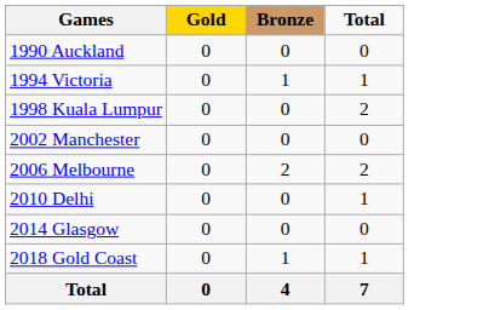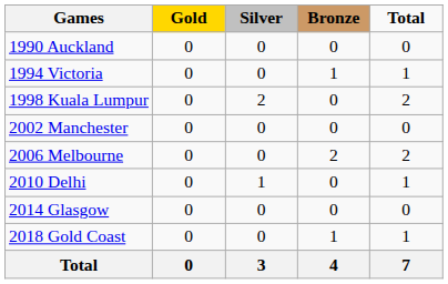 <table class="wikitable" style="text-align:center">
 <tr>
 <th>Games</th>
 <td width=60 bgcolor=gold><strong>Gold</strong></td>
+<td width=60 bgcolor=silver><strong>Silver</strong></td>
 <td width=60 bgcolor=cc9966><strong>Bronze</strong></td>
 <td width=60><strong>Total</strong></td>
 </tr>
 <tr>
 <td align=left><a href='#'>1990 Auckland</a></td>
 <td>0</td>
 <td>0</td>
 <td>0</td>
+<td>0</td>
 </tr>
 <tr>
 <td align=left><a href='#'>1994 Victoria</a></td>
+<td>0</td>
 <td>0</td>
 <td>1</td>
 <td>1</td>
 </tr>
 <tr>
 <td align=left><a href='#'>1998 Kuala Lumpur</a></td>
 <td>0</td>
+<td>2</td>
 <td>0</td>
 <td>2</td>
 </tr>
 <tr>
 <td align=left><a href='#'>2002 Manchester</a></td>
 <td>0</td>
 <td>0</td>
 <td>0</td>
+<td>0</td>
 </tr>
 <tr>
 <td align=left><a href='#'>2006 Melbourne</a></td>
+<td>0</td>
 <td>0</td>
 <td>2</td>
 <td>2</td>
 </tr>
 <tr>
 <td align=left><a href='#'>2010 Delhi</a></td>
 <td>0</td>
+<td>1</td>
 <td>0</td>
 <td>1</td>
 </tr>
 <tr>
 <td align=left><a href='#'>2014 Glasgow</a></td>
 <td>0</td>
 <td>0</td>
 <td>0</td>
+<td>0</td>
 </tr>
 <tr>
 <td align=left><a href='#'>2018 Gold Coast</a></td>
+<td>0</td>
 <td>0</td>
 <td>1</td>
 <td>1</td>
 </tr>
 <tr>
 <th>Total</th>
 <th>0</th>
+<th>3</th>
 <th>4</th>
 <th>7</th>
 </tr>
 </table>
